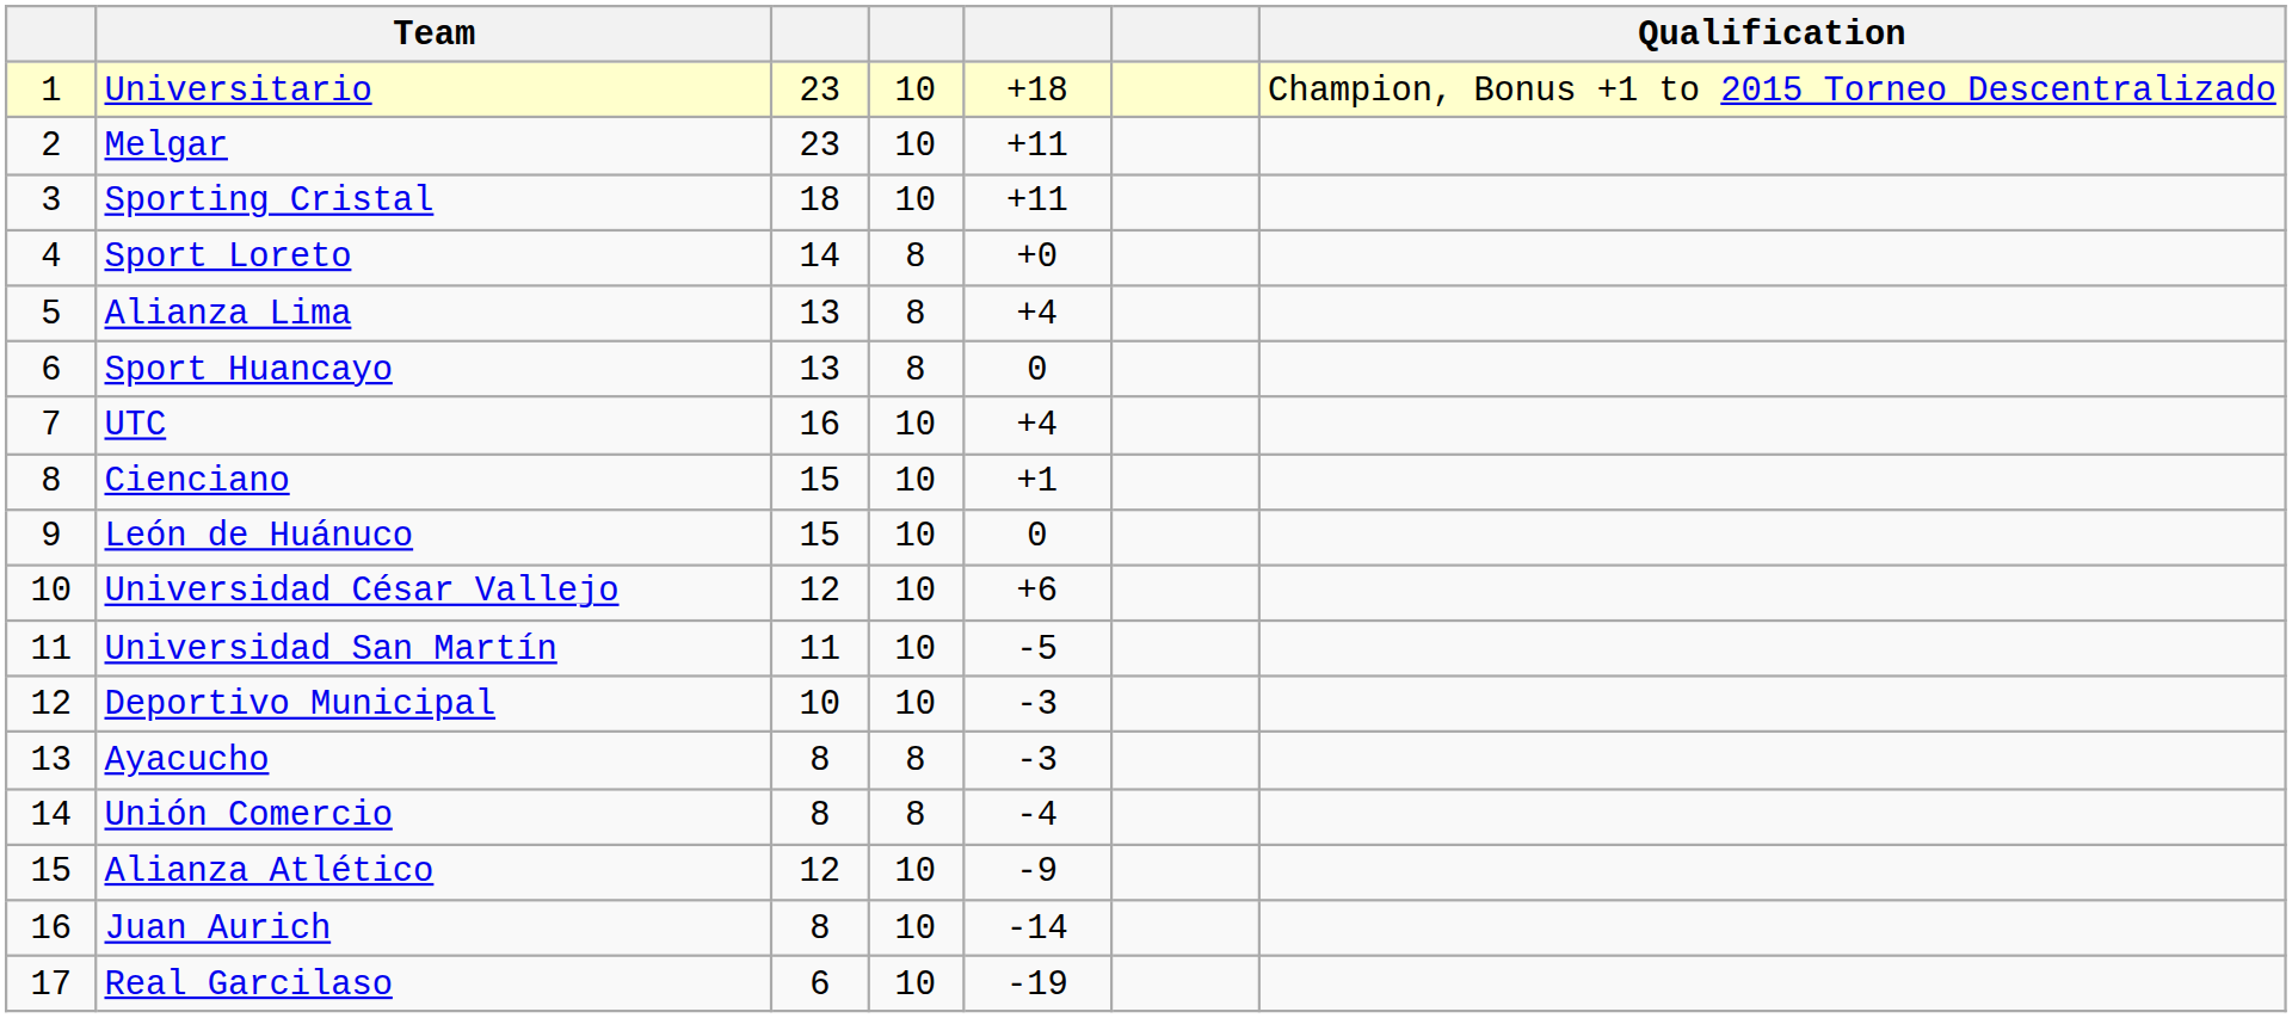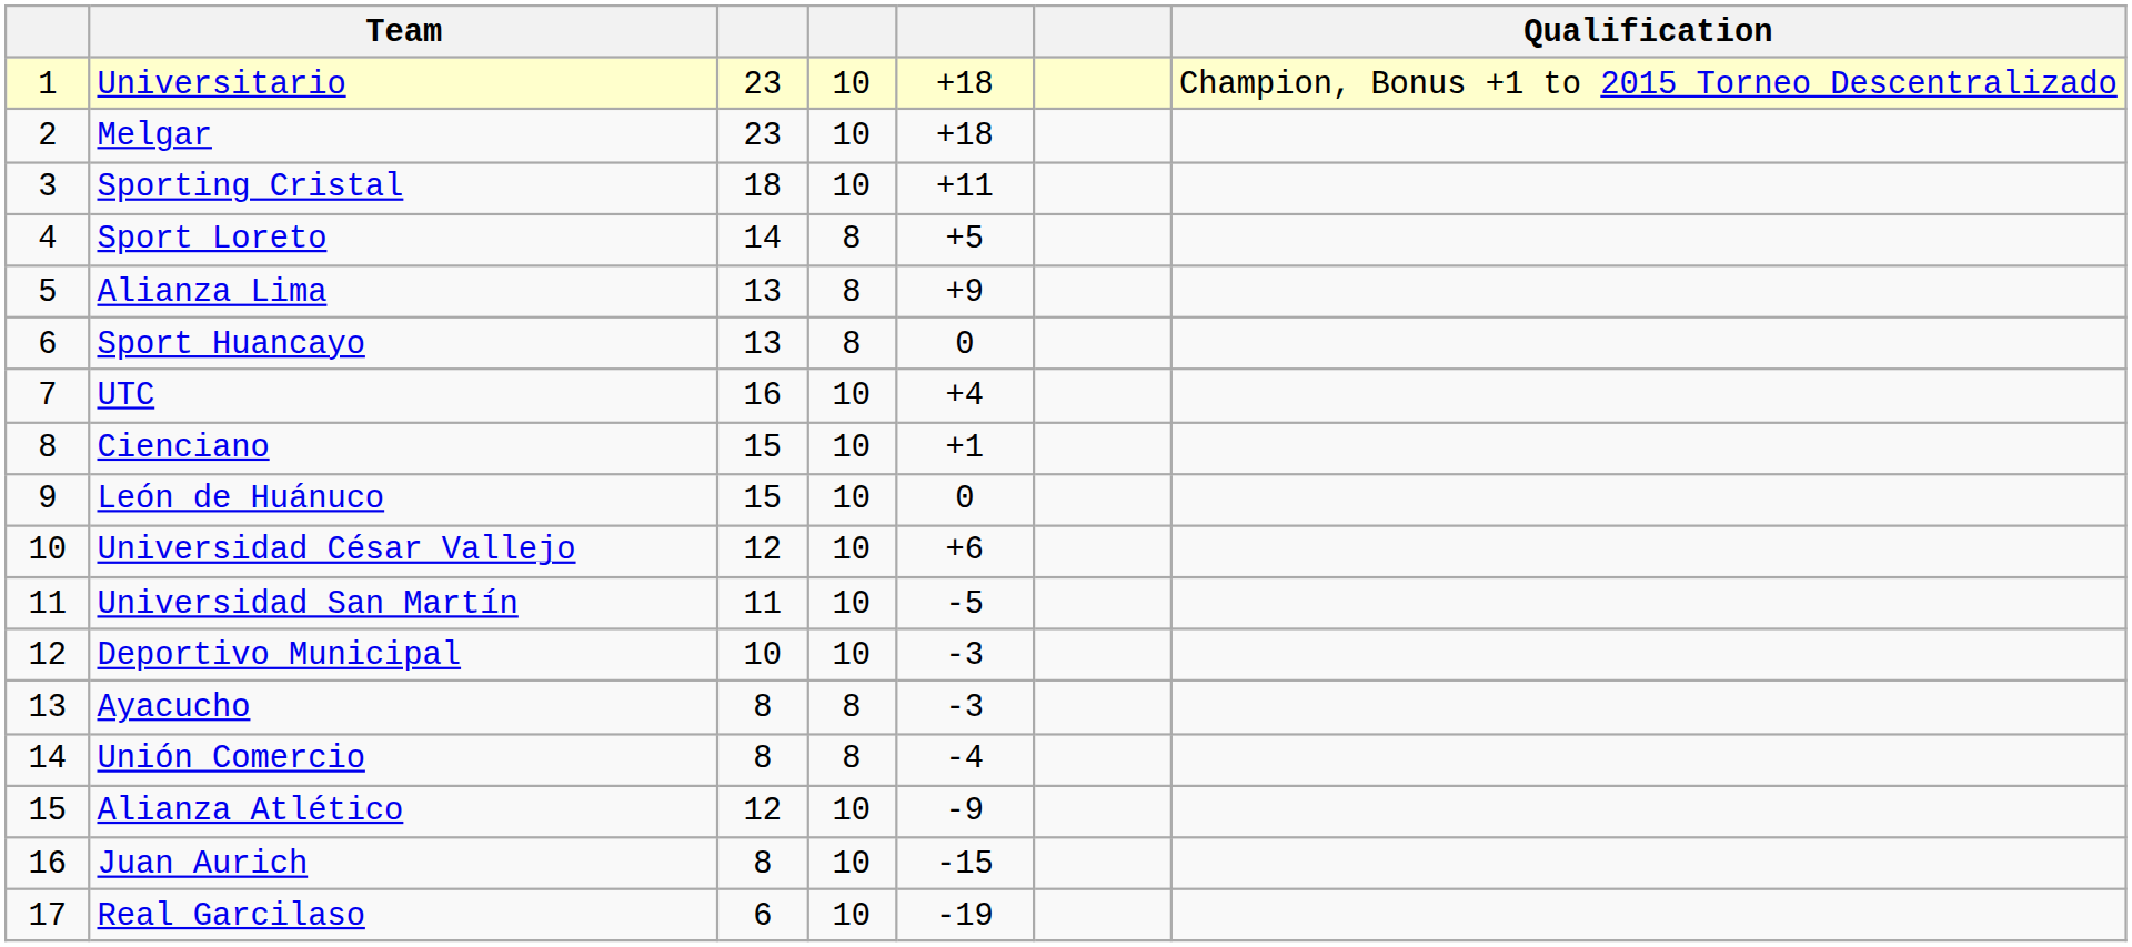 <table class="wikitable" style="text-align: center;">
 <tr>
 <th width=28><br></th>
 <th width=250>Team</th>
 <th width=30></th>
 <th width=30></th>
 <th width=50></th>
 <th width=50></th>
 <th>Qualification</th>
 </tr>
 <tr bgcolor=#FFFFCC>
 <td>1</td>
 <td align=left><a href='#'>Universitario</a></td>
 <td>23</td>
 <td>10</td>
 <td>+18</td>
 <td></td>
 <td>Champion, Bonus +1 to <a href='#'>2015 Torneo Descentralizado</a></td>
 </tr>
 <tr>
 <td>2</td>
 <td align=left><a href='#'>Melgar</a></td>
 <td>23</td>
 <td>10</td>
-<td>+11</td>
+<td>+18</td>
 <td></td>
 <td></td>
 </tr>
 <tr>
 <td>3</td>
 <td align=left><a href='#'>Sporting Cristal</a></td>
 <td>18</td>
 <td>10</td>
 <td>+11</td>
 <td></td>
 <td></td>
 </tr>
 <tr>
 <td>4</td>
 <td align=left><a href='#'>Sport Loreto</a></td>
 <td>14</td>
 <td>8</td>
-<td>+0</td>
+<td>+5</td>
 <td></td>
 <td></td>
 </tr>
 <tr>
 <td>5</td>
 <td align=left><a href='#'>Alianza Lima</a></td>
 <td>13</td>
 <td>8</td>
-<td>+4</td>
+<td>+9</td>
 <td></td>
 <td></td>
 </tr>
 <tr>
 <td>6</td>
 <td align=left><a href='#'>Sport Huancayo</a></td>
 <td>13</td>
 <td>8</td>
 <td>0</td>
 <td></td>
 <td></td>
 </tr>
 <tr>
 <td>7</td>
 <td align=left><a href='#'>UTC</a></td>
 <td>16</td>
 <td>10</td>
 <td>+4</td>
 <td></td>
 <td></td>
 </tr>
 <tr>
 <td>8</td>
 <td align=left><a href='#'>Cienciano</a></td>
 <td>15</td>
 <td>10</td>
 <td>+1</td>
 <td></td>
 <td></td>
 </tr>
 <tr>
 <td>9</td>
 <td align=left><a href='#'>León de Huánuco</a></td>
 <td>15</td>
 <td>10</td>
 <td>0</td>
 <td></td>
 <td></td>
 </tr>
 <tr>
 <td>10</td>
 <td align=left><a href='#'>Universidad César Vallejo</a></td>
 <td>12</td>
 <td>10</td>
 <td>+6</td>
 <td></td>
 <td></td>
 </tr>
 <tr>
 <td>11</td>
 <td align=left><a href='#'>Universidad San Martín</a></td>
 <td>11</td>
 <td>10</td>
 <td>-5</td>
 <td></td>
 <td></td>
 </tr>
 <tr>
 <td>12</td>
 <td align=left><a href='#'>Deportivo Municipal</a></td>
 <td>10</td>
 <td>10</td>
 <td>-3</td>
 <td></td>
 <td></td>
 </tr>
 <tr>
 <td>13</td>
 <td align=left><a href='#'>Ayacucho</a></td>
 <td>8</td>
 <td>8</td>
 <td>-3</td>
 <td></td>
 <td></td>
 </tr>
 <tr>
 <td>14</td>
 <td align=left><a href='#'>Unión Comercio</a></td>
 <td>8</td>
 <td>8</td>
 <td>-4</td>
 <td></td>
 <td></td>
 </tr>
 <tr>
 <td>15</td>
 <td align=left><a href='#'>Alianza Atlético</a></td>
 <td>12</td>
 <td>10</td>
 <td>-9</td>
 <td></td>
 <td></td>
 </tr>
 <tr>
 <td>16</td>
 <td align=left><a href='#'>Juan Aurich</a></td>
 <td>8</td>
 <td>10</td>
-<td>-14</td>
+<td>-15</td>
 <td></td>
 <td></td>
 </tr>
 <tr>
 <td>17</td>
 <td align=left><a href='#'>Real Garcilaso</a></td>
 <td>6</td>
 <td>10</td>
 <td>-19</td>
 <td></td>
 <td></td>
 </tr>
 </table>
